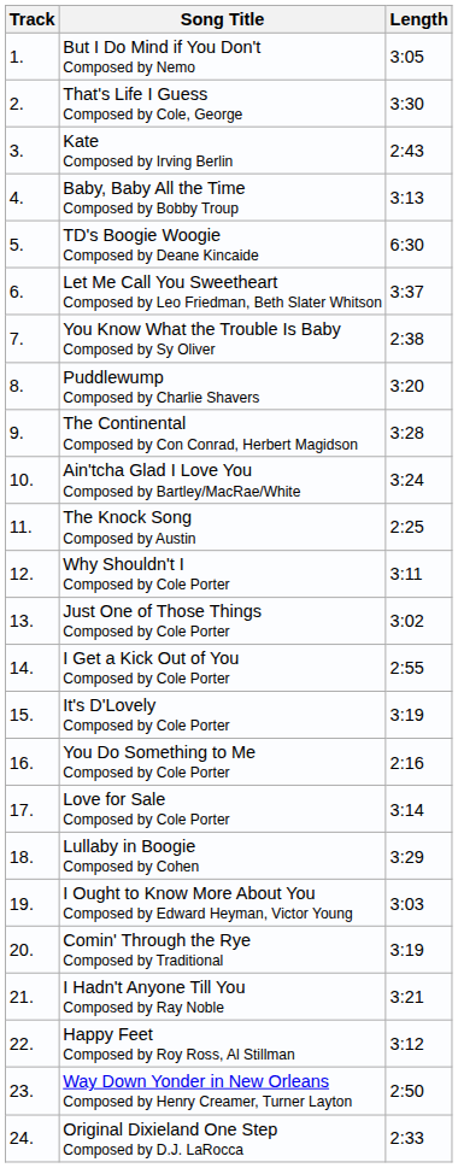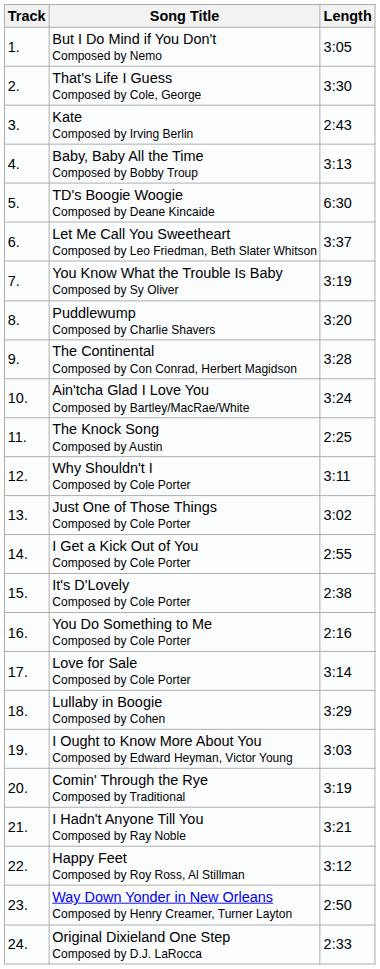 <table class="wikitable" style="background:#fcfdff; font-size:95%;">
 <tr>
 <th>Track</th>
 <th>Song Title</th>
 <th>Length</th>
 </tr>
 <tr>
 <td>1.</td>
 <td>But I Do Mind if You Don't <br><small>Composed by Nemo</small></td>
 <td>3:05</td>
 </tr>
 <tr>
 <td>2.</td>
 <td>That's Life I Guess <br><small>Composed by Cole, George</small></td>
 <td>3:30</td>
 </tr>
 <tr>
 <td>3.</td>
 <td>Kate <br><small>Composed by Irving Berlin</small></td>
 <td>2:43</td>
 </tr>
 <tr>
 <td>4.</td>
 <td>Baby, Baby All the Time <br><small>Composed by Bobby Troup</small></td>
 <td>3:13</td>
 </tr>
 <tr>
 <td>5.</td>
 <td>TD's Boogie Woogie <br><small>Composed by Deane Kincaide</small></td>
 <td>6:30</td>
 </tr>
 <tr>
 <td>6.</td>
 <td>Let Me Call You Sweetheart <br><small>Composed by Leo Friedman, Beth Slater Whitson</small></td>
 <td>3:37</td>
 </tr>
 <tr>
 <td>7.</td>
 <td>You Know What the Trouble Is Baby<br><small>Composed by Sy Oliver</small></td>
-<td>2:38</td>
+<td>3:19</td>
 </tr>
 <tr>
 <td>8.</td>
 <td>Puddlewump <br><small>Composed by Charlie Shavers</small></td>
 <td>3:20</td>
 </tr>
 <tr>
 <td>9.</td>
 <td>The Continental <br><small>Composed by Con Conrad, Herbert Magidson</small></td>
 <td>3:28</td>
 </tr>
 <tr>
 <td>10.</td>
 <td>Ain'tcha Glad I Love You <br><small>Composed by Bartley/MacRae/White</small></td>
 <td>3:24</td>
 </tr>
 <tr>
 <td>11.</td>
 <td>The Knock Song <br><small>Composed by Austin</small></td>
 <td>2:25</td>
 </tr>
 <tr>
 <td>12.</td>
 <td>Why Shouldn't I <br><small>Composed by Cole Porter</small></td>
 <td>3:11</td>
 </tr>
 <tr>
 <td>13.</td>
 <td>Just One of Those Things <br><small>Composed by Cole Porter</small></td>
 <td>3:02</td>
 </tr>
 <tr>
 <td>14.</td>
 <td>I Get a Kick Out of You <br><small>Composed by Cole Porter</small></td>
 <td>2:55</td>
 </tr>
 <tr>
 <td>15.</td>
 <td>It's D'Lovely <br><small>Composed by Cole Porter</small></td>
-<td>3:19</td>
+<td>2:38</td>
 </tr>
 <tr>
 <td>16.</td>
 <td>You Do Something to Me <br><small>Composed by Cole Porter</small></td>
 <td>2:16</td>
 </tr>
 <tr>
 <td>17.</td>
 <td>Love for Sale <br><small>Composed by Cole Porter</small></td>
 <td>3:14</td>
 </tr>
 <tr>
 <td>18.</td>
 <td>Lullaby in Boogie <br><small>Composed by Cohen</small></td>
 <td>3:29</td>
 </tr>
 <tr>
 <td>19.</td>
 <td>I Ought to Know More About You <br><small>Composed by Edward Heyman, Victor Young</small></td>
 <td>3:03</td>
 </tr>
 <tr>
 <td>20.</td>
 <td>Comin' Through the Rye <br><small>Composed by Traditional</small></td>
 <td>3:19</td>
 </tr>
 <tr>
 <td>21.</td>
 <td>I Hadn't Anyone Till You <br><small>Composed by Ray Noble</small></td>
 <td>3:21</td>
 </tr>
 <tr>
 <td>22.</td>
 <td>Happy Feet <br><small>Composed by Roy Ross, Al Stillman</small></td>
 <td>3:12</td>
 </tr>
 <tr>
 <td>23.</td>
 <td><a href='#'>Way Down Yonder in New Orleans</a> <br><small>Composed by Henry Creamer, Turner Layton</small></td>
 <td>2:50</td>
 </tr>
 <tr>
 <td>24.</td>
 <td>Original Dixieland One Step <br><small>Composed by D.J. LaRocca</small></td>
 <td>2:33</td>
 </tr>
 </table>
